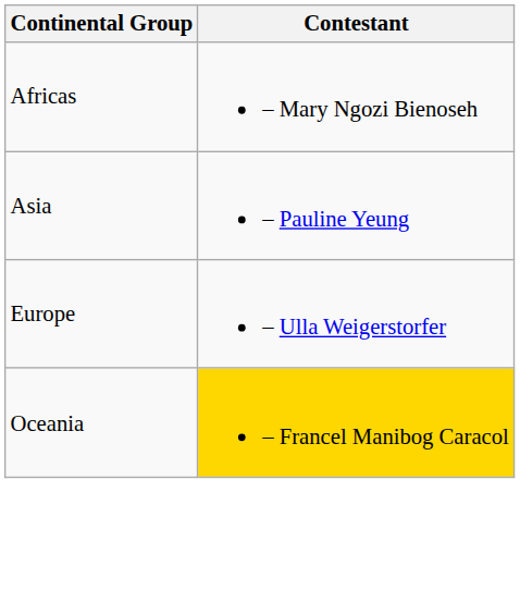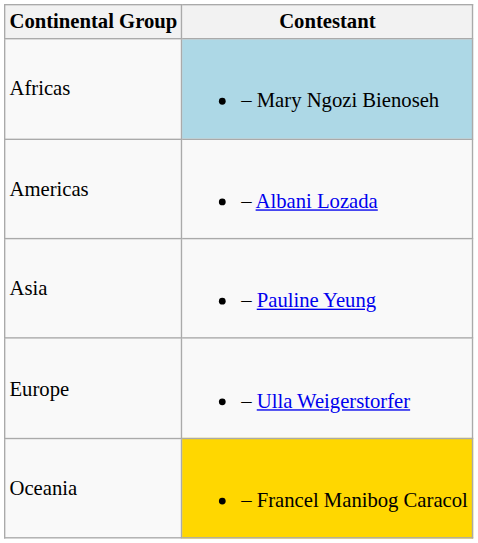 <table class="wikitable sortable" style="font-size:95%;">
 <tr>
 <th>Continental Group</th>
 <th>Contestant</th>
 </tr>
 <tr>
 <td>Africas</td>
-<td><br><ul><li> – Mary Ngozi Bienoseh</li></ul></td>
+<td style="background: lightblue;"><br><ul><li> – Mary Ngozi Bienoseh</li></ul></td>
+</tr>
+<tr>
+<td>Americas</td>
+<td><br><ul><li> – <a href='#'>Albani Lozada</a></li></ul></td>
 </tr>
 <tr>
 <td>Asia</td>
 <td><br><ul><li> – <a href='#'>Pauline Yeung</a></li></ul></td>
 </tr>
 <tr>
 <td>Europe</td>
 <td><br><ul><li> – <a href='#'>Ulla Weigerstorfer</a></li></ul></td>
 </tr>
 <tr>
 <td>Oceania</td>
 <td style="background: gold;"><br><ul><li> – Francel Manibog Caracol</li></ul></td>
 </tr>
 </table>
